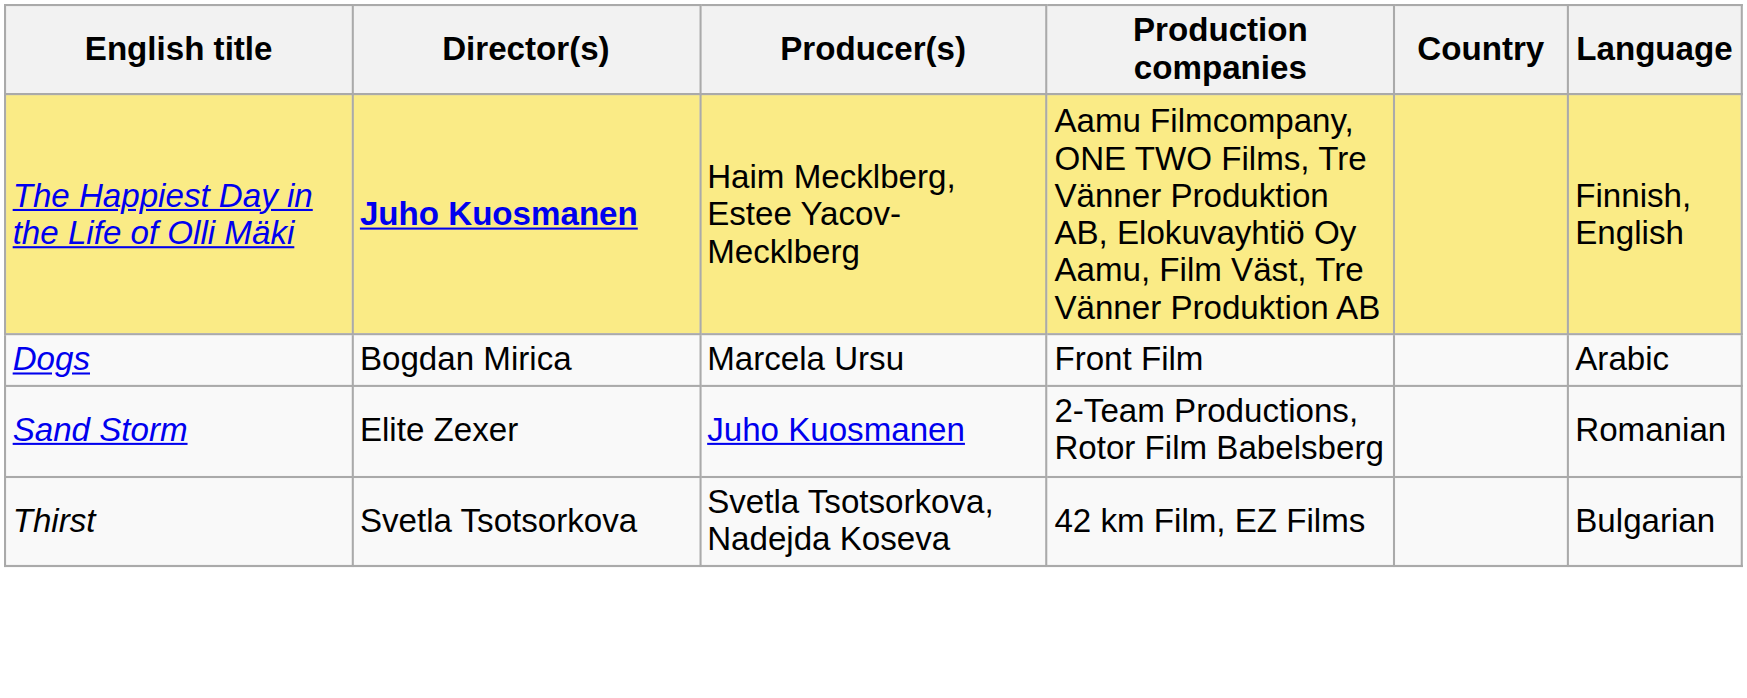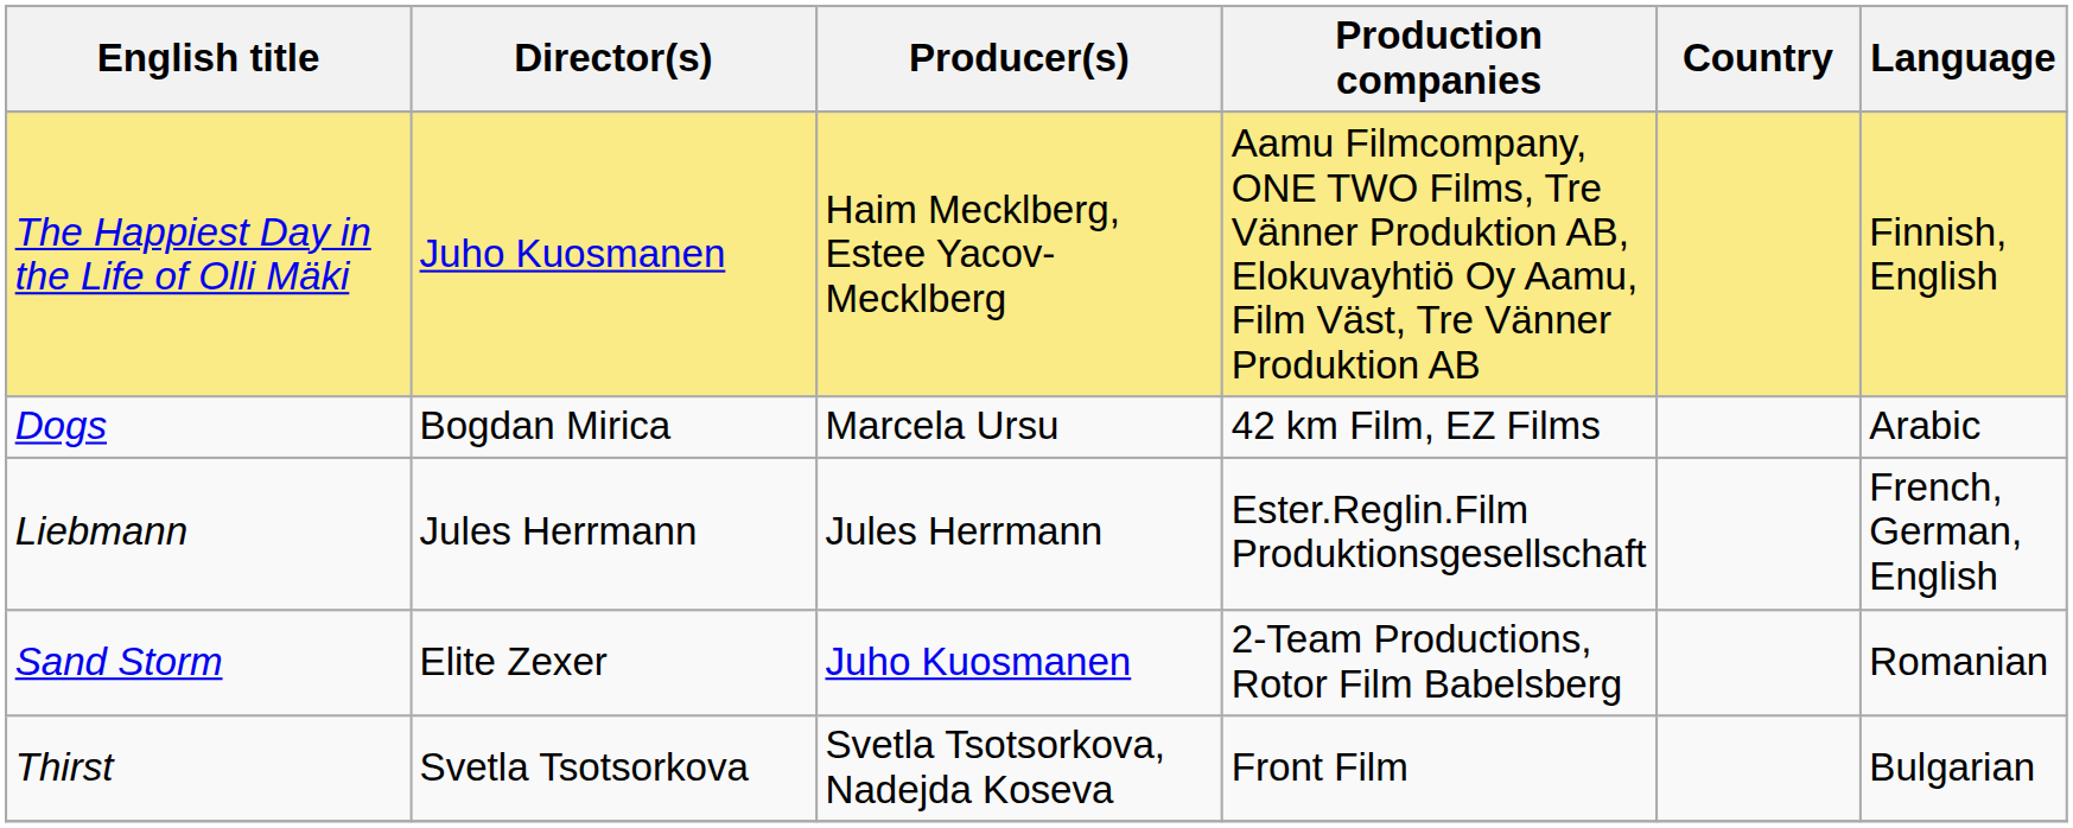 <table class="sortable wikitable" width="95%" cellpadding="5">
 <tr>
 <th width="20%">English title</th>
 <th width="20%">Director(s)</th>
 <th width="20%">Producer(s)</th>
 <th width="20%">Production companies</th>
 <th width="10%">Country</th>
 <th width="10%">Language</th>
 </tr>
 <tr>
 </tr>
 <tr style="background:#FAEB86">
 <td><em><a href='#'>The Happiest Day in the Life of Olli Mäki</a></em></td>
-<td><strong><a href='#'>Juho Kuosmanen</a></strong></td>
+<td><a href='#'>Juho Kuosmanen</a></td>
 <td>Haim Mecklberg, Estee Yacov-Mecklberg</td>
 <td>Aamu Filmcompany, ONE TWO Films, Tre Vänner Produktion AB, Elokuvayhtiö Oy Aamu, Film Väst, Tre Vänner Produktion AB</td>
 <td>  </td>
 <td>Finnish, English</td>
 </tr>
 <tr>
 <td><em><a href='#'>Dogs</a></em></td>
 <td>Bogdan Mirica</td>
 <td>Marcela Ursu</td>
-<td>Front Film</td>
+<td>42 km Film, EZ Films</td>
 <td>   </td>
 <td>Arabic</td>
+</tr>
+<tr>
+<td><em>Liebmann</em></td>
+<td>Jules Herrmann</td>
+<td>Jules Herrmann</td>
+<td>Ester.Reglin.Film Produktionsgesellschaft</td>
+<td></td>
+<td>French, German, English</td>
 </tr>
 <tr>
 <td><em><a href='#'>Sand Storm</a></em></td>
 <td>Elite Zexer</td>
 <td><a href='#'>Juho Kuosmanen</a></td>
 <td>2-Team Productions, Rotor Film Babelsberg</td>
 <td></td>
 <td>Romanian</td>
 </tr>
 <tr>
 <td><em>Thirst</em></td>
 <td>Svetla Tsotsorkova</td>
 <td>Svetla Tsotsorkova, Nadejda Koseva</td>
-<td>42 km Film, EZ Films</td>
+<td>Front Film</td>
 <td></td>
 <td>Bulgarian</td>
 </tr>
 <tr>
 </tr>
 </table>
